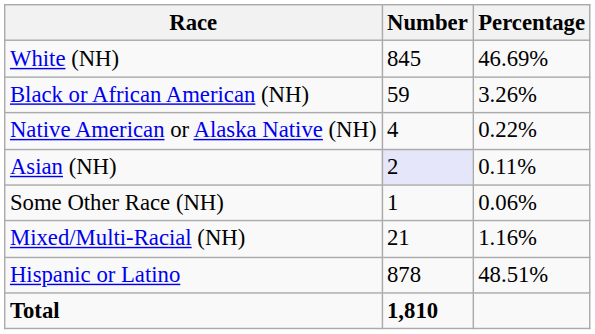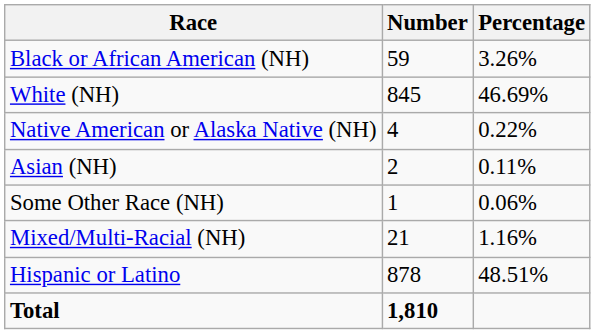 <table class="wikitable">
 <tr>
 <th>Race</th>
 <th>Number</th>
 <th>Percentage</th>
 </tr>
 <tr>
+<td><a href='#'>Black or African American</a> (NH)</td>
+<td>59</td>
+<td>3.26%</td>
+</tr>
+<tr>
 <td><a href='#'>White</a> (NH)</td>
 <td>845</td>
 <td>46.69%</td>
-</tr>
-<tr>
-<td><a href='#'>Black or African American</a> (NH)</td>
-<td>59</td>
-<td>3.26%</td>
 </tr>
 <tr>
 <td><a href='#'>Native American</a> or <a href='#'>Alaska Native</a> (NH)</td>
 <td>4</td>
 <td>0.22%</td>
 </tr>
 <tr>
 <td><a href='#'>Asian</a> (NH)</td>
-<td style="background: lavender;">2</td>
+<td>2</td>
 <td>0.11%</td>
 </tr>
 <tr>
 <td>Some Other Race (NH)</td>
 <td>1</td>
 <td>0.06%</td>
 </tr>
 <tr>
 <td><a href='#'>Mixed/Multi-Racial</a> (NH)</td>
 <td>21</td>
 <td>1.16%</td>
 </tr>
 <tr>
 <td><a href='#'>Hispanic or Latino</a></td>
 <td>878</td>
 <td>48.51%</td>
 </tr>
 <tr>
 <td><strong>Total</strong></td>
 <td><strong>1,810</strong></td>
 <td></td>
 </tr>
 </table>
